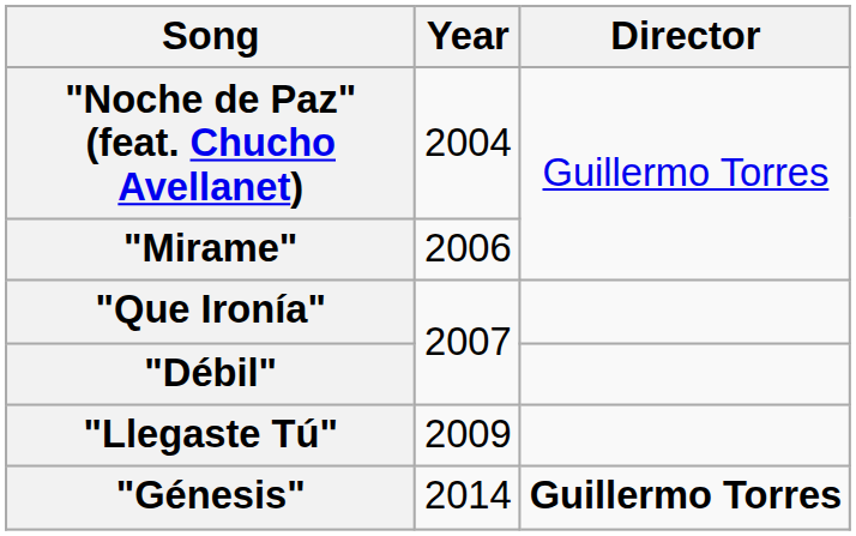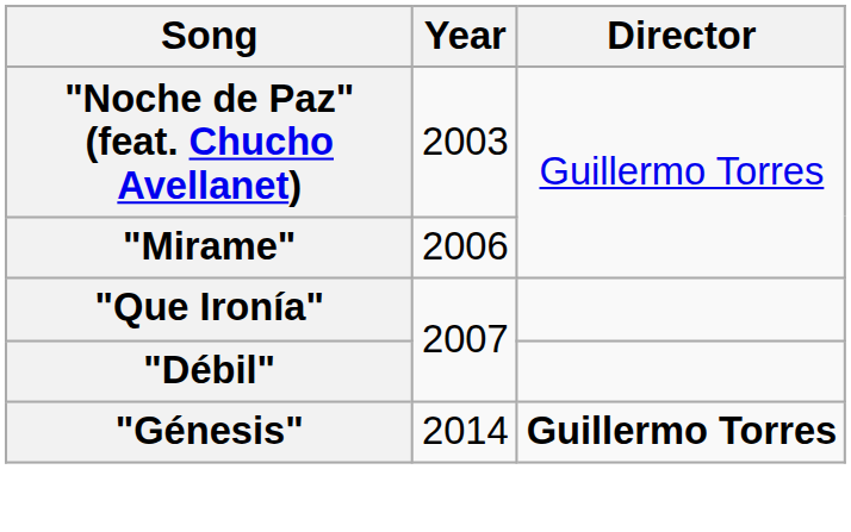 <table class="wikitable plainrowheaders" style="text-align:center;" border="1">
 <tr>
 <th style="width:10em;">Song</th>
 <th>Year</th>
 <th>Director</th>
 </tr>
 <tr>
 <th scope="row">"Noche de Paz" (feat. <a href='#'>Chucho Avellanet</a>)</th>
-<td>2004</td>
+<td>2003</td>
 <td rowspan="2"><a href='#'>Guillermo Torres</a></td>
 </tr>
 <tr>
 <th scope="row">"Mirame"</th>
 <td>2006</td>
 </tr>
 <tr>
 <th scope="row">"Que Ironía"</th>
 <td rowspan="2">2007</td>
 <td></td>
 </tr>
 <tr>
 <th scope="row">"Débil"</th>
 <td></td>
 </tr>
 <tr>
-<th scope="row">"Llegaste Tú"</th>
-<td>2009</td>
-<td></td>
-</tr>
-<tr>
 <th scope="row">"Génesis"</th>
 <td>2014</td>
 <td><strong>Guillermo Torres</strong></td>
 </tr>
 </table>
